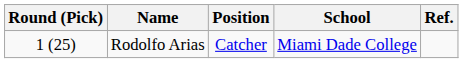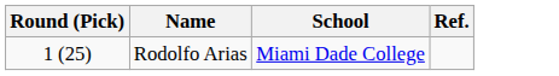 <table class="wikitable" style="text-align:center;">
 <tr>
 <th>Round (Pick)</th>
 <th>Name</th>
-<th>Position</th>
 <th>School</th>
 <th>Ref.</th>
 </tr>
 <tr>
 <td>1 (25)</td>
 <td>Rodolfo Arias</td>
-<td><a href='#'>Catcher</a></td>
 <td><a href='#'>Miami Dade College</a></td>
 <td></td>
 </tr>
 </table>
